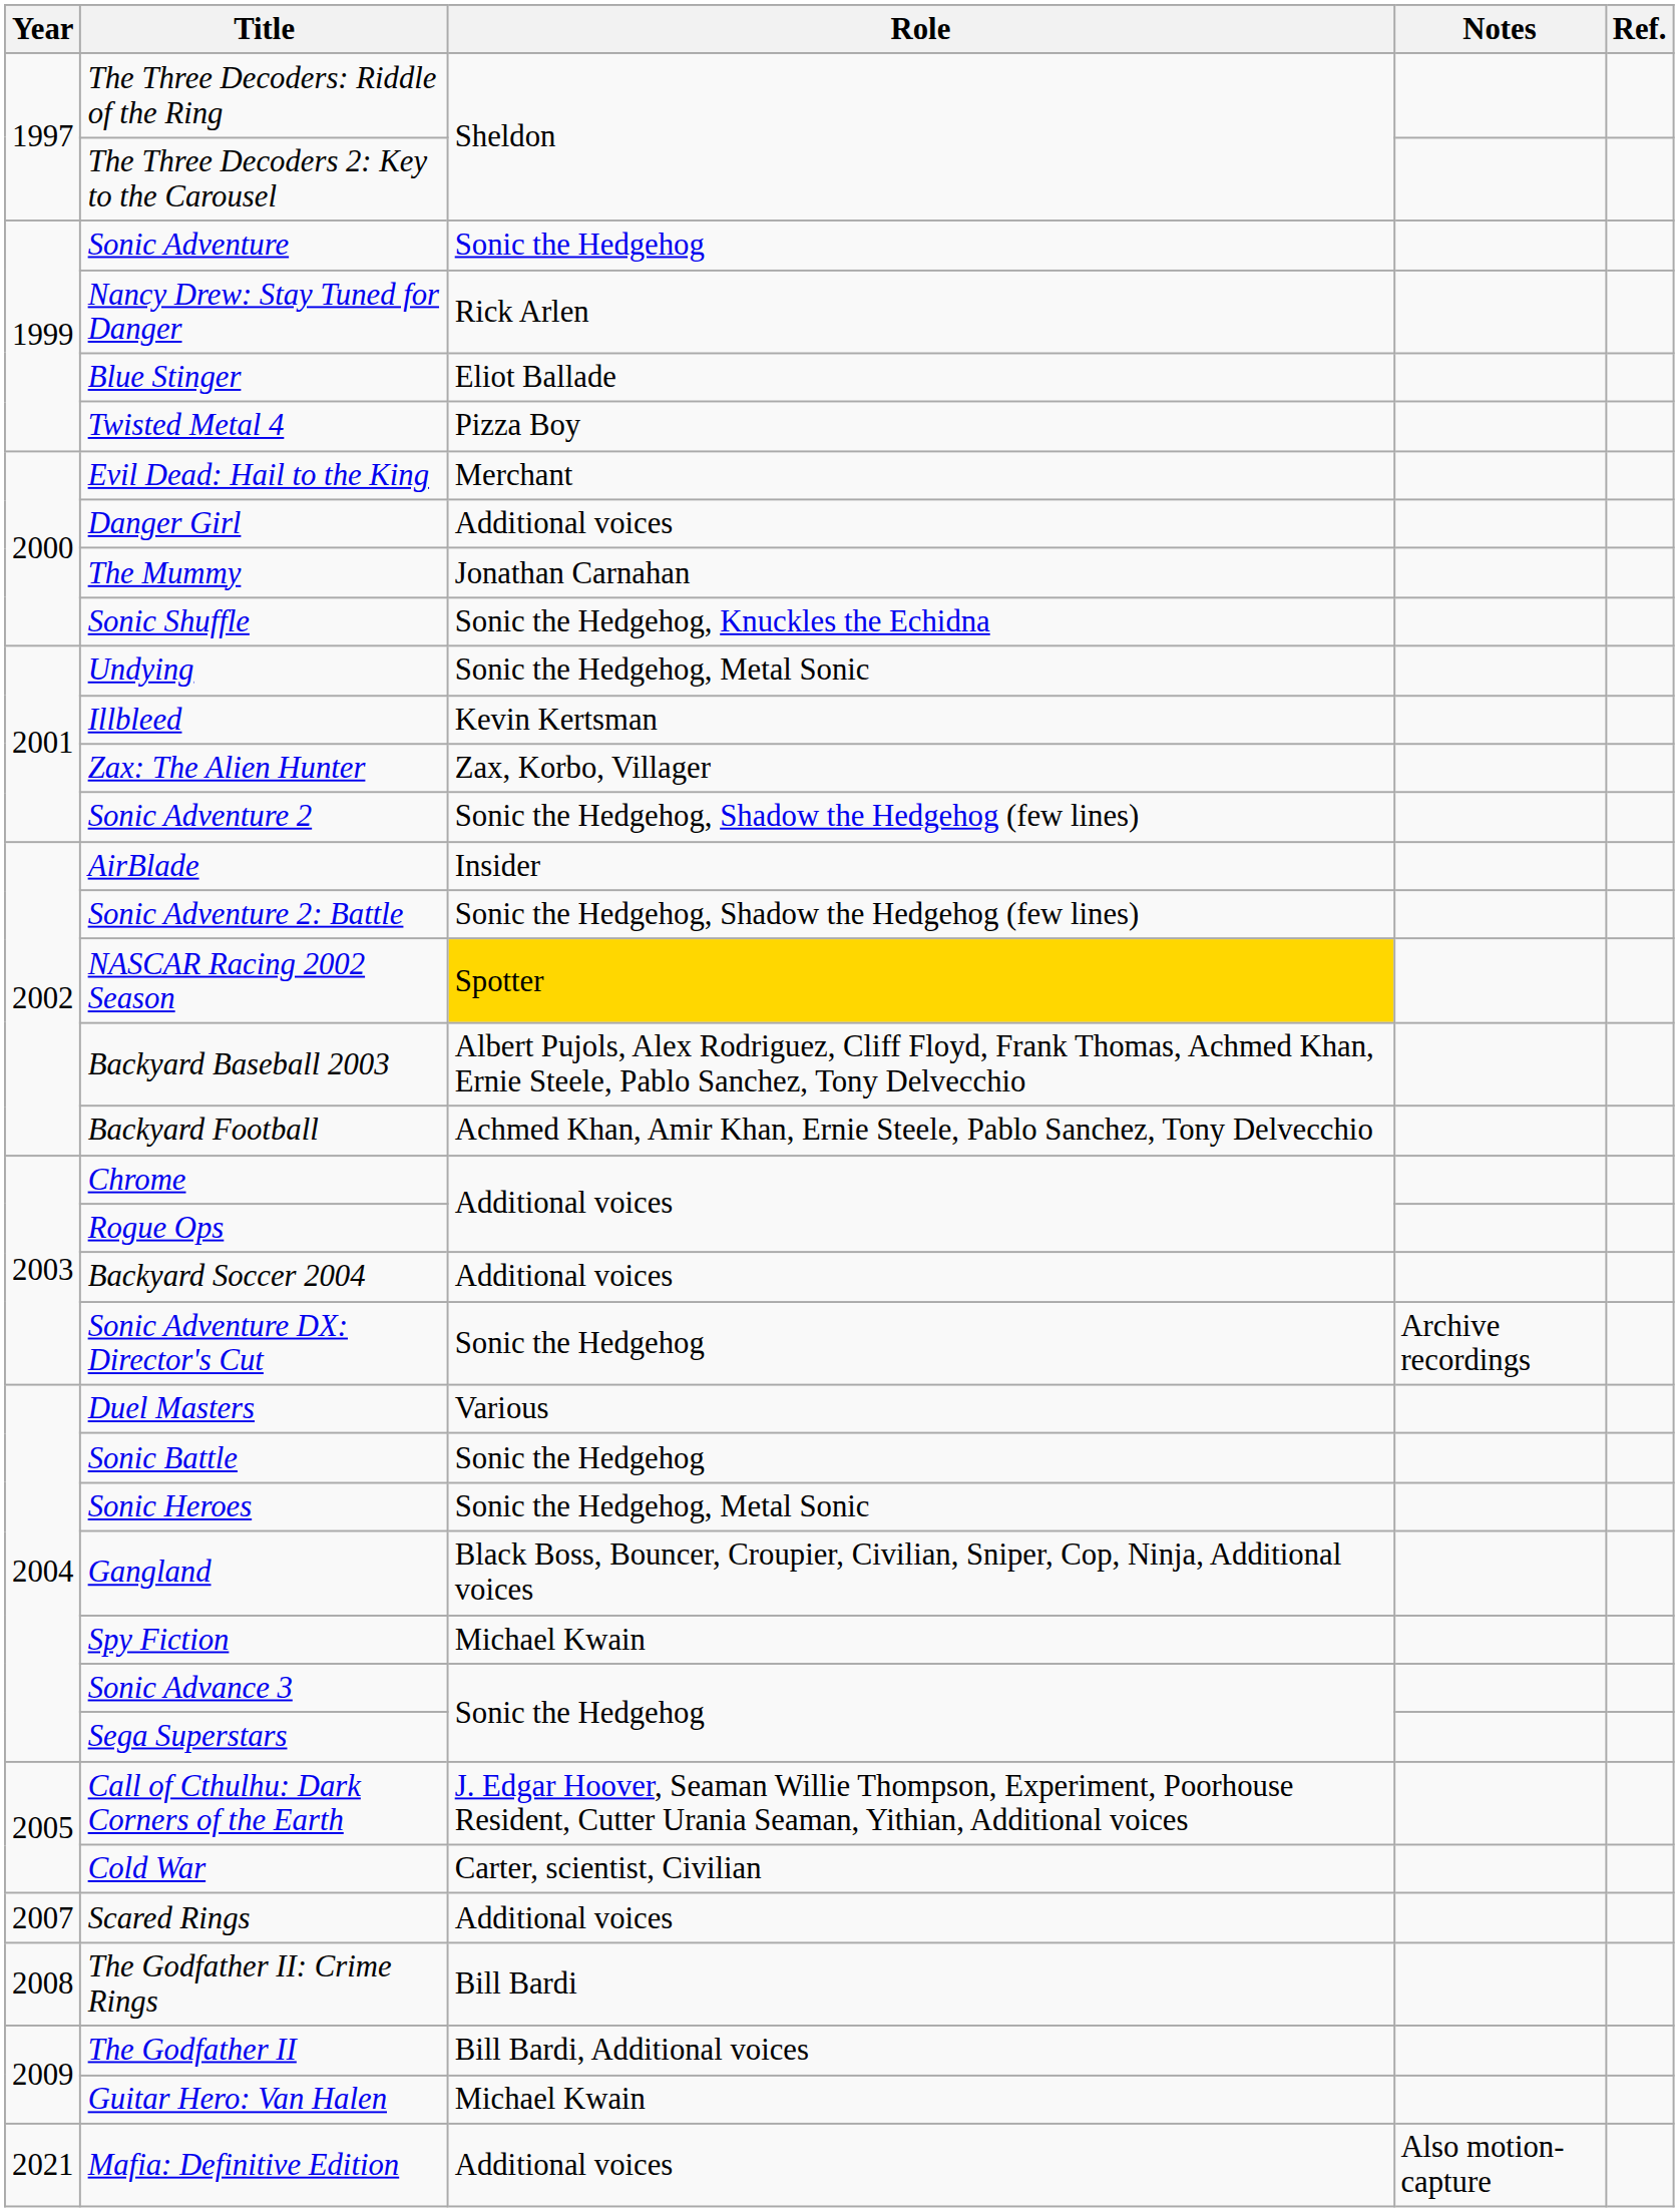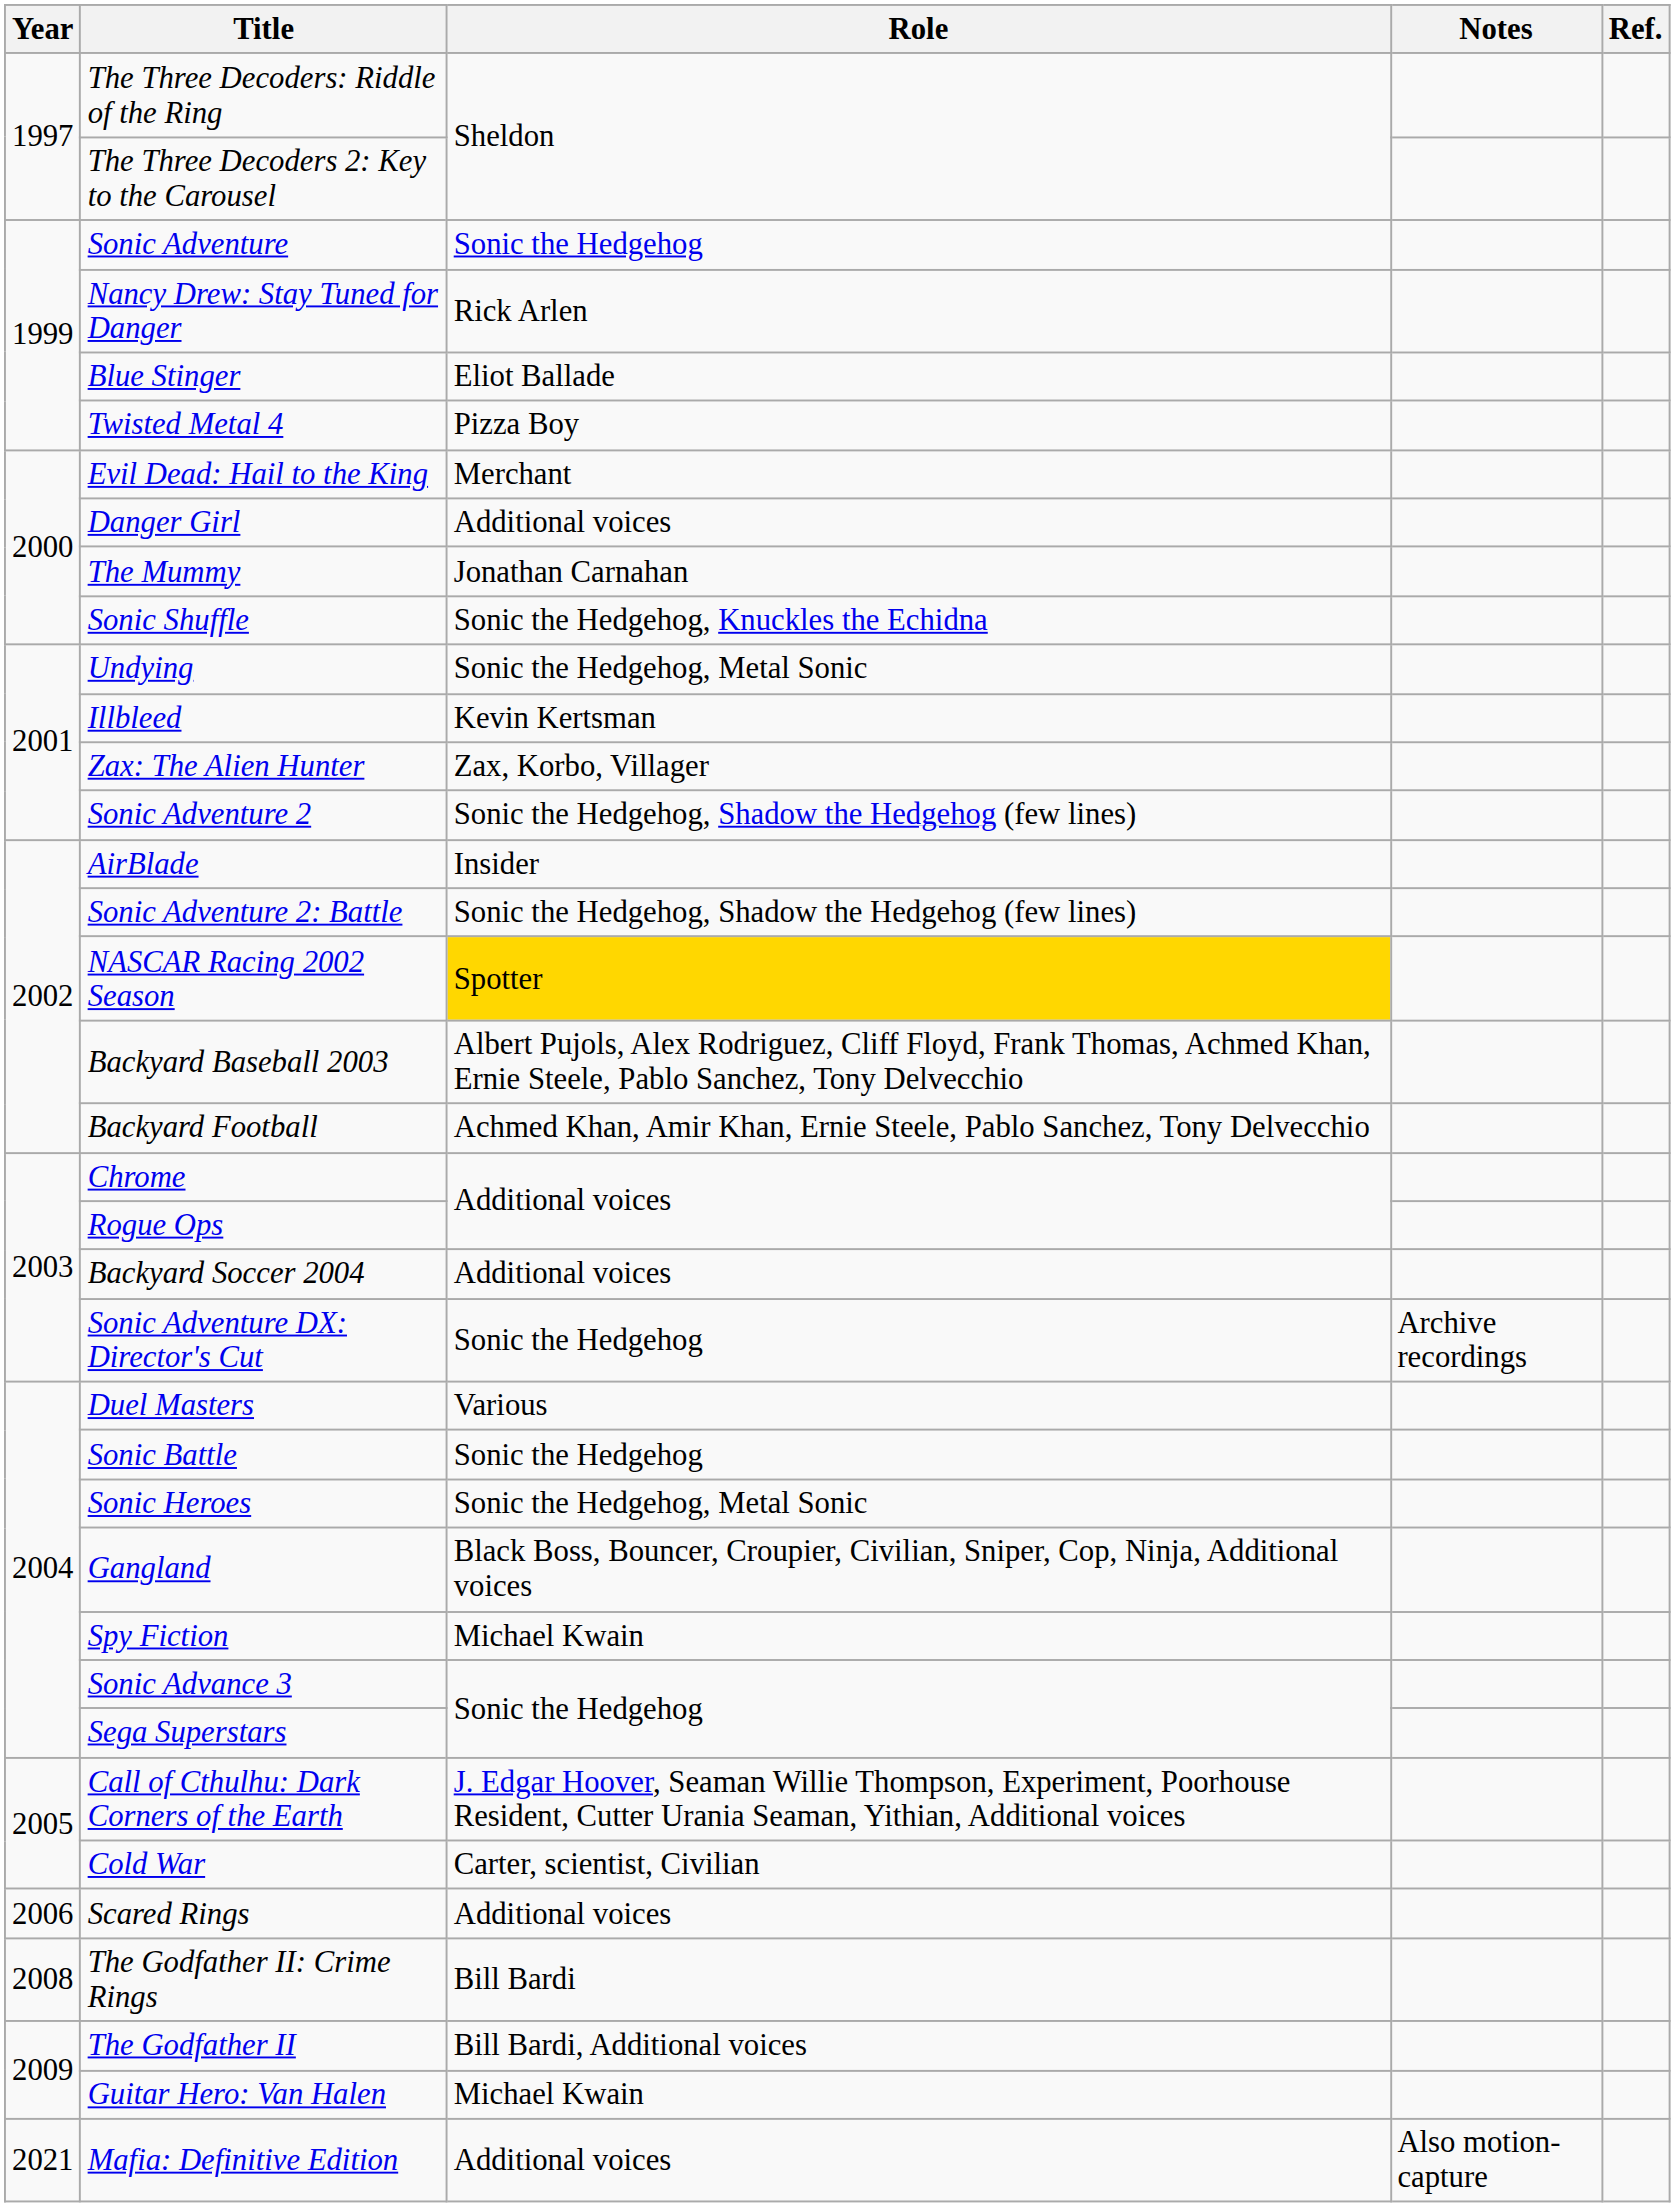 <table class="wikitable sortable">
 <tr>
 <th>Year</th>
 <th>Title</th>
 <th>Role</th>
 <th>Notes</th>
 <th>Ref.</th>
 </tr>
 <tr>
 <td rowspan="2">1997</td>
 <td><em>The Three Decoders: Riddle of the Ring</em></td>
 <td rowspan="2">Sheldon</td>
 <td></td>
 <td></td>
 </tr>
 <tr>
 <td><em>The Three Decoders 2: Key to the Carousel</em></td>
 <td></td>
 <td></td>
 </tr>
 <tr>
 <td rowspan="4">1999</td>
 <td><em><a href='#'>Sonic Adventure</a></em></td>
 <td><a href='#'>Sonic the Hedgehog</a></td>
 <td></td>
 <td></td>
 </tr>
 <tr>
 <td><em><a href='#'>Nancy Drew: Stay Tuned for Danger</a></em></td>
 <td>Rick Arlen</td>
 <td></td>
 <td></td>
 </tr>
 <tr>
 <td><em><a href='#'>Blue Stinger</a></em></td>
 <td>Eliot Ballade</td>
 <td></td>
 <td></td>
 </tr>
 <tr>
 <td><em><a href='#'>Twisted Metal 4</a></em></td>
 <td>Pizza Boy</td>
 <td></td>
 <td></td>
 </tr>
 <tr>
 <td rowspan="4">2000</td>
 <td><em><a href='#'>Evil Dead: Hail to the King</a></em></td>
 <td>Merchant</td>
 <td></td>
 <td></td>
 </tr>
 <tr>
 <td><em><a href='#'>Danger Girl</a></em></td>
 <td>Additional voices</td>
 <td></td>
 <td></td>
 </tr>
 <tr>
 <td><em><a href='#'>The Mummy</a></em></td>
 <td>Jonathan Carnahan</td>
 <td></td>
 <td></td>
 </tr>
 <tr>
 <td><em><a href='#'>Sonic Shuffle</a></em></td>
 <td>Sonic the Hedgehog, <a href='#'>Knuckles the Echidna</a></td>
 <td></td>
 <td></td>
 </tr>
 <tr>
 <td rowspan="4">2001</td>
 <td><em><a href='#'>Undying</a></em></td>
 <td>Sonic the Hedgehog, Metal Sonic</td>
 <td></td>
 <td></td>
 </tr>
 <tr>
 <td><em><a href='#'>Illbleed</a></em></td>
 <td>Kevin Kertsman</td>
 <td></td>
 <td></td>
 </tr>
 <tr>
 <td><em><a href='#'>Zax: The Alien Hunter</a></em></td>
 <td>Zax, Korbo, Villager</td>
 <td></td>
 <td></td>
 </tr>
 <tr>
 <td><em><a href='#'>Sonic Adventure 2</a></em></td>
 <td>Sonic the Hedgehog, <a href='#'>Shadow the Hedgehog</a> (few lines)</td>
 <td></td>
 <td></td>
 </tr>
 <tr>
 <td rowspan="5">2002</td>
 <td><em><a href='#'>AirBlade</a></em></td>
 <td>Insider</td>
 <td></td>
 <td></td>
 </tr>
 <tr>
 <td><em><a href='#'>Sonic Adventure 2: Battle</a></em></td>
 <td>Sonic the Hedgehog, Shadow the Hedgehog (few lines)</td>
 <td></td>
 <td></td>
 </tr>
 <tr>
 <td><em><a href='#'>NASCAR Racing 2002 Season</a></em></td>
 <td style="background: gold;">Spotter</td>
 <td></td>
 <td></td>
 </tr>
 <tr>
 <td><em>Backyard Baseball 2003</em></td>
 <td>Albert Pujols, Alex Rodriguez, Cliff Floyd, Frank Thomas, Achmed Khan, Ernie Steele, Pablo Sanchez, Tony Delvecchio</td>
 <td></td>
 <td></td>
 </tr>
 <tr>
 <td><em>Backyard Football</em></td>
 <td>Achmed Khan, Amir Khan, Ernie Steele, Pablo Sanchez, Tony Delvecchio</td>
 <td></td>
 <td></td>
 </tr>
 <tr>
 <td rowspan="4">2003</td>
 <td><em><a href='#'>Chrome</a></em></td>
 <td rowspan="2">Additional voices</td>
 <td></td>
 <td></td>
 </tr>
 <tr>
 <td><em><a href='#'>Rogue Ops</a></em></td>
 <td></td>
 <td></td>
 </tr>
 <tr>
 <td><em>Backyard Soccer 2004</em></td>
 <td>Additional voices</td>
 <td></td>
 <td></td>
 </tr>
 <tr>
 <td><em><a href='#'>Sonic Adventure DX: Director's Cut</a></em></td>
 <td>Sonic the Hedgehog</td>
 <td>Archive recordings</td>
 <td></td>
 </tr>
 <tr>
 <td rowspan="7">2004</td>
 <td><em><a href='#'>Duel Masters</a></em></td>
 <td>Various</td>
 <td></td>
 <td></td>
 </tr>
 <tr>
 <td><em><a href='#'>Sonic Battle</a></em></td>
 <td>Sonic the Hedgehog</td>
 <td></td>
 <td></td>
 </tr>
 <tr>
 <td><em><a href='#'>Sonic Heroes</a></em></td>
 <td>Sonic the Hedgehog, Metal Sonic</td>
 <td></td>
 <td></td>
 </tr>
 <tr>
 <td><em><a href='#'>Gangland</a></em></td>
 <td>Black Boss, Bouncer, Croupier, Civilian, Sniper, Cop, Ninja, Additional voices</td>
 <td></td>
 <td></td>
 </tr>
 <tr>
 <td><em><a href='#'>Spy Fiction</a></em></td>
 <td>Michael Kwain</td>
 <td></td>
 <td></td>
 </tr>
 <tr>
 <td><em><a href='#'>Sonic Advance 3</a></em></td>
 <td rowspan="2">Sonic the Hedgehog</td>
 <td></td>
 <td></td>
 </tr>
 <tr>
 <td><em><a href='#'>Sega Superstars</a></em></td>
 <td></td>
 <td></td>
 </tr>
 <tr>
 <td rowspan="2">2005</td>
 <td><em><a href='#'>Call of Cthulhu: Dark Corners of the Earth</a></em></td>
 <td><a href='#'>J. Edgar Hoover</a>, Seaman Willie Thompson, Experiment, Poorhouse Resident, Cutter Urania Seaman, Yithian, Additional voices</td>
 <td></td>
 <td></td>
 </tr>
 <tr>
 <td><em><a href='#'>Cold War</a></em></td>
 <td>Carter, scientist, Civilian</td>
 <td></td>
 <td></td>
 </tr>
 <tr>
-<td>2007</td>
+<td>2006</td>
 <td><em>Scared Rings</em></td>
 <td>Additional voices</td>
 <td></td>
 <td></td>
 </tr>
 <tr>
 <td>2008</td>
 <td><em>The Godfather II: Crime Rings</em></td>
 <td>Bill Bardi</td>
 <td></td>
 <td></td>
 </tr>
 <tr>
 <td rowspan="2">2009</td>
 <td><em><a href='#'>The Godfather II</a></em></td>
 <td>Bill Bardi, Additional voices</td>
 <td></td>
 <td></td>
 </tr>
 <tr>
 <td><em><a href='#'>Guitar Hero: Van Halen</a></em></td>
 <td>Michael Kwain</td>
 <td></td>
 <td></td>
 </tr>
 <tr>
 <td>2021</td>
 <td><em><a href='#'>Mafia: Definitive Edition</a></em></td>
 <td>Additional voices</td>
 <td>Also motion-capture</td>
 <td></td>
 </tr>
 </table>
